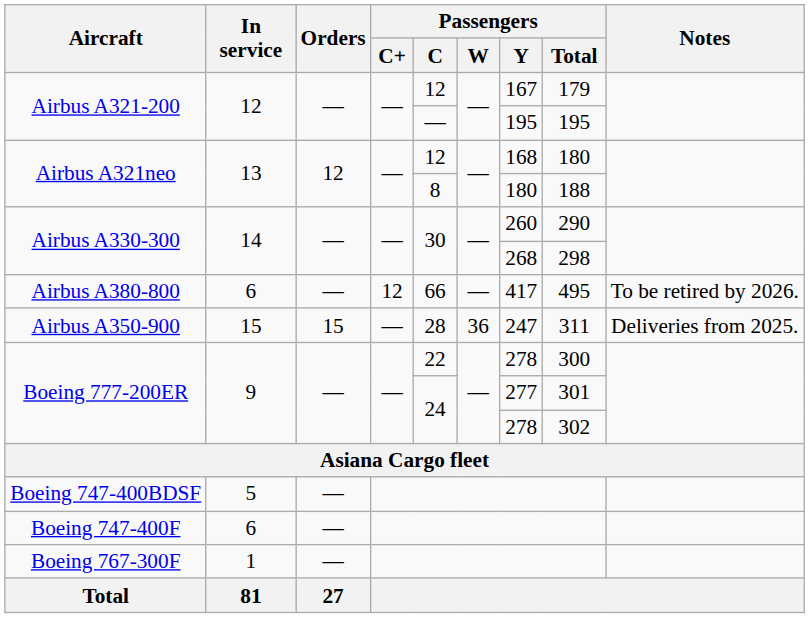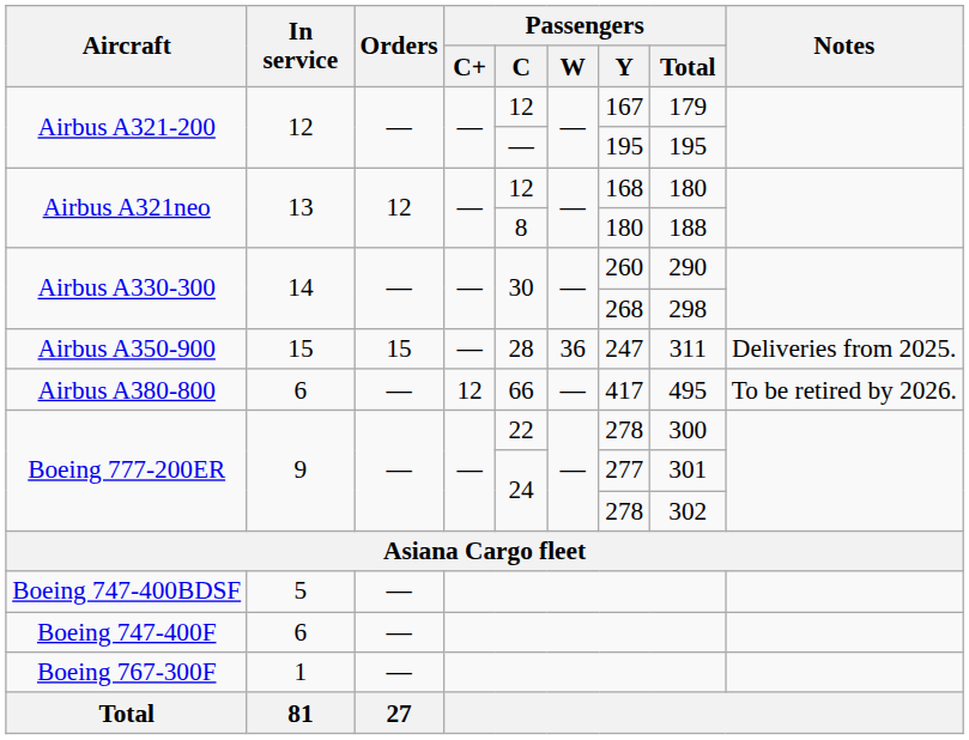 <table class="wikitable" style="margin:0.5em auto;text-align:center">
 <tr>
 <th rowspan="2">Aircraft</th>
 <th rowspan="2" style="width:60px;">In service</th>
 <th rowspan="2" style="width:25px;">Orders</th>
 <th colspan="5">Passengers</th>
 <th rowspan="2">Notes</th>
 </tr>
 <tr>
 <th style="width:25px;"><abbr>C+</abbr></th>
 <th style="width:25px;"><abbr>C</abbr></th>
 <th style="width:25px;"><abbr>W</abbr></th>
 <th style="width:25px;"><abbr>Y</abbr></th>
 <th style="width:40px;">Total</th>
 </tr>
 <tr>
 <td rowspan="2"><a href='#'>Airbus A321-200</a></td>
 <td rowspan="2">12</td>
 <td rowspan="2">—</td>
 <td rowspan="2">—</td>
 <td>12</td>
 <td rowspan="2">—</td>
 <td>167</td>
 <td>179</td>
 <td rowspan="2"></td>
 </tr>
 <tr>
 <td>—</td>
 <td>195</td>
 <td>195</td>
 </tr>
 <tr>
 <td rowspan="2"><a href='#'>Airbus A321neo</a></td>
 <td rowspan="2">13</td>
 <td rowspan="2">12</td>
 <td rowspan="2">—</td>
 <td>12</td>
 <td rowspan="2">—</td>
 <td>168</td>
 <td>180</td>
 <td rowspan="2"></td>
 </tr>
 <tr>
 <td>8</td>
 <td>180</td>
 <td>188</td>
 </tr>
 <tr>
 <td rowspan="2"><a href='#'>Airbus A330-300</a></td>
 <td rowspan="2">14</td>
 <td rowspan="2">—</td>
 <td rowspan="2">—</td>
 <td rowspan="2">30</td>
 <td rowspan="2">—</td>
 <td>260</td>
 <td>290</td>
 <td rowspan="2"></td>
 </tr>
 <tr>
 <td>268</td>
 <td>298</td>
 </tr>
 <tr>
+<td><a href='#'>Airbus A350-900</a></td>
+<td>15</td>
+<td>15</td>
+<td>—</td>
+<td><abbr>28</abbr></td>
+<td><abbr>36</abbr></td>
+<td>247</td>
+<td>311</td>
+<td>Deliveries from 2025.</td>
+</tr>
+<tr>
 <td><a href='#'>Airbus A380-800</a></td>
 <td>6</td>
 <td>—</td>
 <td><abbr>12</abbr></td>
 <td><abbr>66</abbr></td>
 <td>—</td>
 <td>417</td>
 <td>495</td>
 <td>To be retired by 2026.</td>
-</tr>
-<tr>
-<td><a href='#'>Airbus A350-900</a></td>
-<td>15</td>
-<td>15</td>
-<td>—</td>
-<td><abbr>28</abbr></td>
-<td><abbr>36</abbr></td>
-<td>247</td>
-<td>311</td>
-<td>Deliveries from 2025.</td>
 </tr>
 <tr>
 <td rowspan="3"><a href='#'>Boeing 777-200ER</a></td>
 <td rowspan="3">9</td>
 <td rowspan="3">—</td>
 <td rowspan="3">—</td>
 <td><abbr>22</abbr></td>
 <td rowspan="3">—</td>
 <td>278</td>
 <td>300</td>
 <td rowspan="3"></td>
 </tr>
 <tr>
 <td rowspan="2"><abbr>24</abbr></td>
 <td>277</td>
 <td>301</td>
 </tr>
 <tr>
 <td>278</td>
 <td>302</td>
 </tr>
 <tr>
 <th colspan="9">Asiana Cargo fleet</th>
 </tr>
 <tr>
 <td><a href='#'>Boeing 747-400BDSF</a></td>
 <td>5</td>
 <td>—</td>
 <td colspan="5" class="unsortable"><abbr></abbr></td>
 <td></td>
 </tr>
 <tr>
 <td><a href='#'>Boeing 747-400F</a></td>
 <td>6</td>
 <td>—</td>
 <td colspan="5" class="unsortable"><abbr></abbr></td>
 <td></td>
 </tr>
 <tr>
 <td><a href='#'>Boeing 767-300F</a></td>
 <td>1</td>
 <td>—</td>
 <td colspan="5" class="unsortable"><abbr></abbr></td>
 <td></td>
 </tr>
 <tr>
 <th>Total</th>
 <th>81</th>
 <th>27</th>
 <th colspan="6"></th>
 </tr>
 </table>
